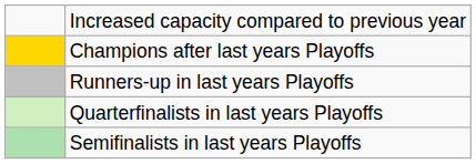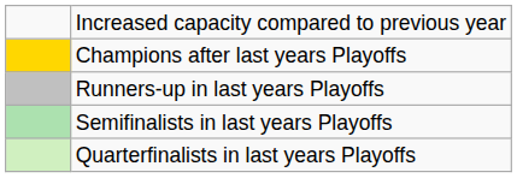 <table class="wikitable" style="font-size:95%;">
 <tr>
 <td><div></div></td>
 <td>Increased capacity compared to previous year</td>
 </tr>
 <tr>
 <td style="background:gold;"></td>
 <td>Champions after last years Playoffs</td>
 </tr>
 <tr>
 <td style="background:silver;" width=40></td>
 <td>Runners-up in last years Playoffs</td>
 </tr>
 <tr>
+<td style="background:#ACE1AF;"></td>
+<td>Semifinalists in last years Playoffs</td>
+</tr>
+<tr>
 <td style="background:#D0F0C0;"></td>
 <td>Quarterfinalists in last years Playoffs</td>
 </tr>
-<tr>
-<td style="background:#ACE1AF;"></td>
-<td>Semifinalists in last years Playoffs</td>
-</tr>
 </table>
